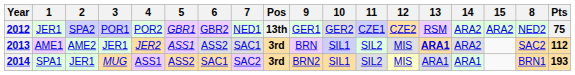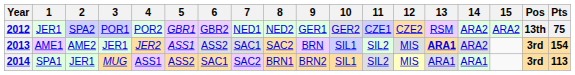 <table class="wikitable" style="text-align:center">
 <tr>
 <th>Year</th>
 <th>1</th>
 <th>2</th>
 <th>3</th>
 <th>4</th>
 <th>5</th>
 <th>6</th>
 <th>7</th>
-<th>Pos</th>
+<th>8</th>
 <th>9</th>
 <th>10</th>
 <th>11</th>
 <th>12</th>
 <th>13</th>
 <th>14</th>
 <th>15</th>
-<th>8</th>
+<th>Pos</th>
 <th>Pts</th>
 </tr>
 <tr>
 <th><a href='#'>2012</a></th>
 <td style="background:#dfffdf;"><a href='#'>JER1</a><br></td>
 <td style="background:#cfcfff;"><a href='#'>SPA2</a><br></td>
 <td style="background:#cfcfff;"><a href='#'>POR1</a><br></td>
 <td style="background:#dfffdf;"><a href='#'>POR2</a><br></td>
 <td style="background:#efcfff;"><em><a href='#'>GBR1</a></em><br></td>
 <td style="background:#efcfff;"><a href='#'>GBR2</a><br></td>
 <td style="background:#dfffdf;"><a href='#'>NED1</a><br></td>
-<th>13th</th>
+<td style="background:#dfffdf;"><a href='#'>NED2</a><br></td>
 <td style="background:#dfffdf;"><a href='#'>GER1</a><br></td>
 <td style="background:#dfdfdf;"><a href='#'>GER2</a><br></td>
 <td style="background:#cfcfff;"><a href='#'>CZE1</a><br></td>
 <td style="background:#ffdf9f;"><a href='#'>CZE2</a><br></td>
 <td style="background:#efcfff;"><a href='#'>RSM</a><br></td>
 <td style="background:#dfffdf;"><a href='#'>ARA2</a><br></td>
 <td style="background:#dfffdf;"><a href='#'>ARA2</a><br></td>
-<td style="background:#dfffdf;"><a href='#'>NED2</a><br></td>
+<th>13th</th>
 <th>75</th>
 </tr>
 <tr>
 <th><a href='#'>2013</a></th>
 <td style="background:#efcfff;"><a href='#'>AME1</a><br></td>
 <td style="background:#dfffdf;"><a href='#'>AME2</a><br></td>
 <td style="background:#dfffdf;"><a href='#'>JER1</a><br></td>
 <td style="background:#ffdf9f;"><em><a href='#'>JER2</a></em><br></td>
 <td style="background:#efcfff;"><em><a href='#'>ASS1</a></em><br></td>
 <td style="background:#dfdfdf;"><a href='#'>ASS2</a><br></td>
 <td style="background:#dfdfdf;"><a href='#'>SAC1</a><br></td>
-<th style="background:#ffdf9f;">3rd</th>
+<td style="background:#ffdf9f;"><a href='#'>SAC2</a><br></td>
 <td style="background:#efcfff;"><a href='#'>BRN</a><br></td>
 <td style="background:#cfcfff;"><a href='#'>SIL1</a><br></td>
 <td style="background:#dfffdf;"><a href='#'>SIL2</a><br></td>
 <td style="background:#dfdfdf;"><a href='#'>MIS</a><br></td>
 <td style="background:#ffdf9f;"><strong><a href='#'>ARA1</a><br></strong></td>
 <td style="background:#dfdfdf;"><a href='#'>ARA2</a><br></td>
 <td></td>
-<td style="background:#ffdf9f;"><a href='#'>SAC2</a><br></td>
-<th style="background:#ffdf9f;">112</th>
+<th style="background:#ffdf9f;">3rd</th>
+<th style="background:#ffdf9f;">154</th>
 </tr>
 <tr>
 <th><a href='#'>2014</a></th>
 <td style="background:#dfffdf;"><a href='#'>SPA1</a><br></td>
 <td style="background:#dfffdf;"><a href='#'>JER1</a><br></td>
 <td style="background:#ffdf9f;"><em><a href='#'>MUG</a></em><br></td>
 <td style="background:#efcfff;"><a href='#'>ASS1</a><br></td>
 <td style="background:#ffdf9f;"><a href='#'>ASS2</a><br></td>
 <td style="background:#ffdf9f;"><a href='#'>SAC1</a><br></td>
 <td style="background:#efcfff;"><a href='#'>SAC2</a><br></td>
-<th style="background:#ffdf9f;">3rd</th>
+<td style="background:#ffdf9f;"><a href='#'>BRN1</a><br></td>
 <td style="background:#ffdf9f;"><a href='#'>BRN2</a><br></td>
 <td style="background:#ffdf9f;"><a href='#'>SIL1</a><br></td>
 <td style="background:#dfdfdf;"><a href='#'>SIL2</a><br></td>
 <td style="background:#ffffbf;"><a href='#'>MIS</a><br></td>
 <td style="background:#dfdfdf;"><a href='#'>ARA1</a><br></td>
 <td style="background:#dfffdf;"><a href='#'>ARA1</a><br></td>
 <td></td>
-<td style="background:#ffdf9f;"><a href='#'>BRN1</a><br></td>
-<th style="background:#ffdf9f;">193</th>
+<th style="background:#ffdf9f;">3rd</th>
+<th style="background:#ffdf9f;">113</th>
 </tr>
 </table>
